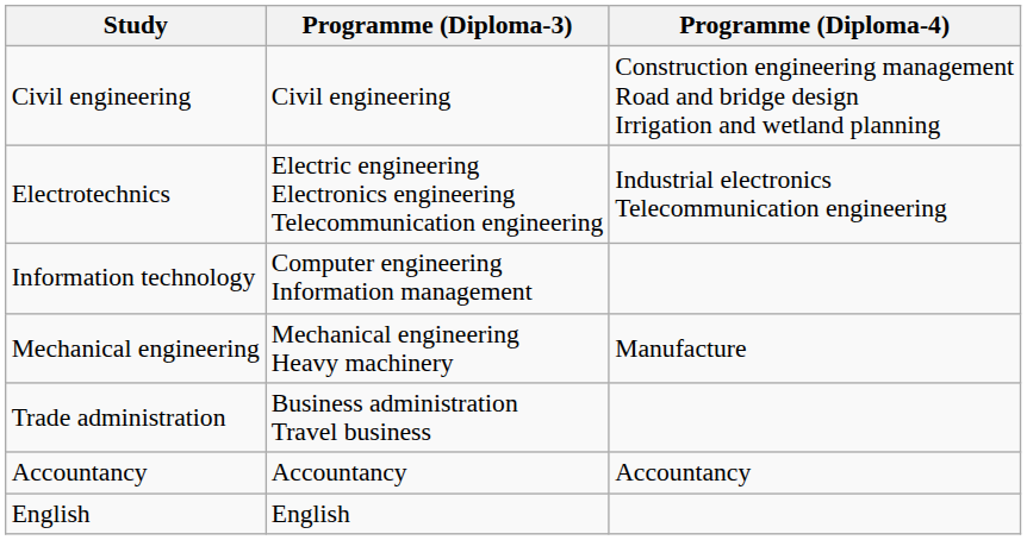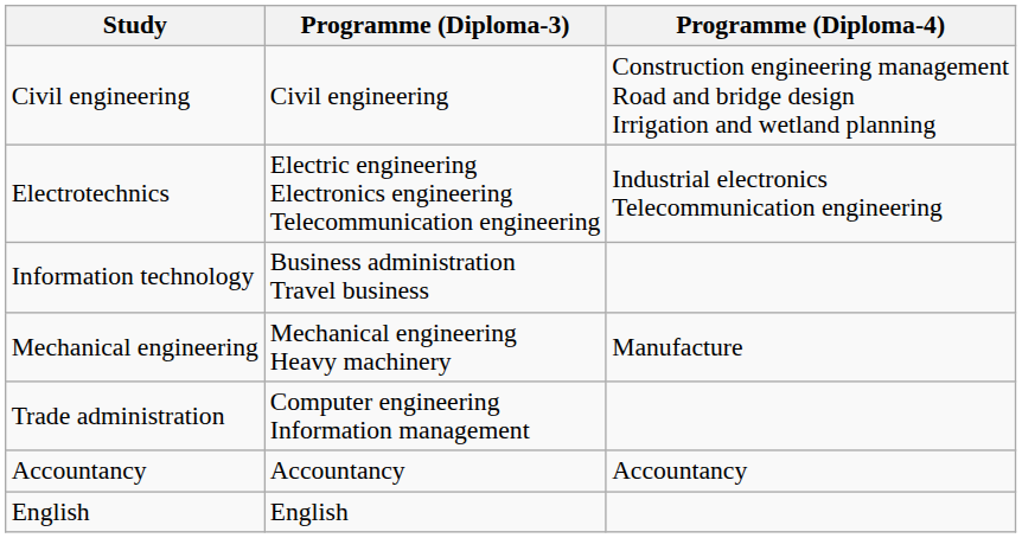 <table class="wikitable">
 <tr>
 <th>Study</th>
 <th>Programme (Diploma-3)</th>
 <th>Programme (Diploma-4)</th>
 </tr>
 <tr>
 <td>Civil engineering</td>
 <td>Civil engineering</td>
 <td>Construction engineering management <br>Road and bridge design <br>Irrigation and wetland planning</td>
 </tr>
 <tr>
 <td>Electrotechnics</td>
 <td>Electric engineering <br>Electronics engineering <br>Telecommunication engineering</td>
 <td>Industrial electronics <br>Telecommunication engineering</td>
 </tr>
 <tr>
 <td>Information technology</td>
-<td>Computer engineering <br>Information management</td>
+<td>Business administration <br>Travel business</td>
 <td></td>
 </tr>
 <tr>
 <td>Mechanical engineering</td>
 <td>Mechanical engineering <br>Heavy machinery</td>
 <td>Manufacture</td>
 </tr>
 <tr>
 <td>Trade administration</td>
-<td>Business administration <br>Travel business</td>
+<td>Computer engineering <br>Information management</td>
 <td></td>
 </tr>
 <tr>
 <td>Accountancy</td>
 <td>Accountancy</td>
 <td>Accountancy</td>
 </tr>
 <tr>
 <td>English</td>
 <td>English</td>
 <td></td>
 </tr>
 </table>
